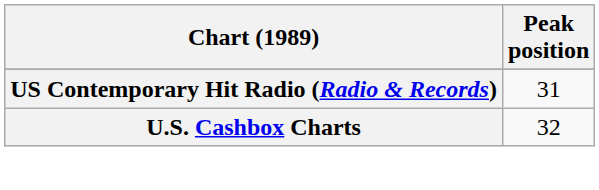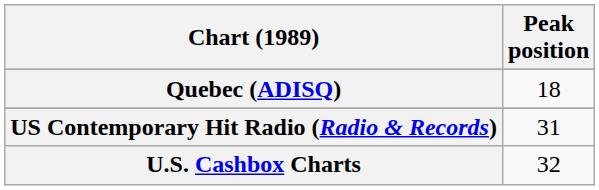 <table class="wikitable sortable plainrowheaders" style="text-align:center;">
 <tr>
 <th>Chart (1989)</th>
 <th>Peak<br>position</th>
 </tr>
 <tr>
+</tr>
+<tr>
+<th scope="row">Quebec (<a href='#'>ADISQ</a>)</th>
+<td align="center">18</td>
 </tr>
 <tr>
 </tr>
 <tr>
 <th scope="row">US Contemporary Hit Radio (<em><a href='#'>Radio & Records</a></em>)</th>
 <td>31</td>
 </tr>
 <tr>
 <th scope="row">U.S. <a href='#'>Cashbox</a> Charts</th>
 <td>32</td>
 </tr>
 </table>
